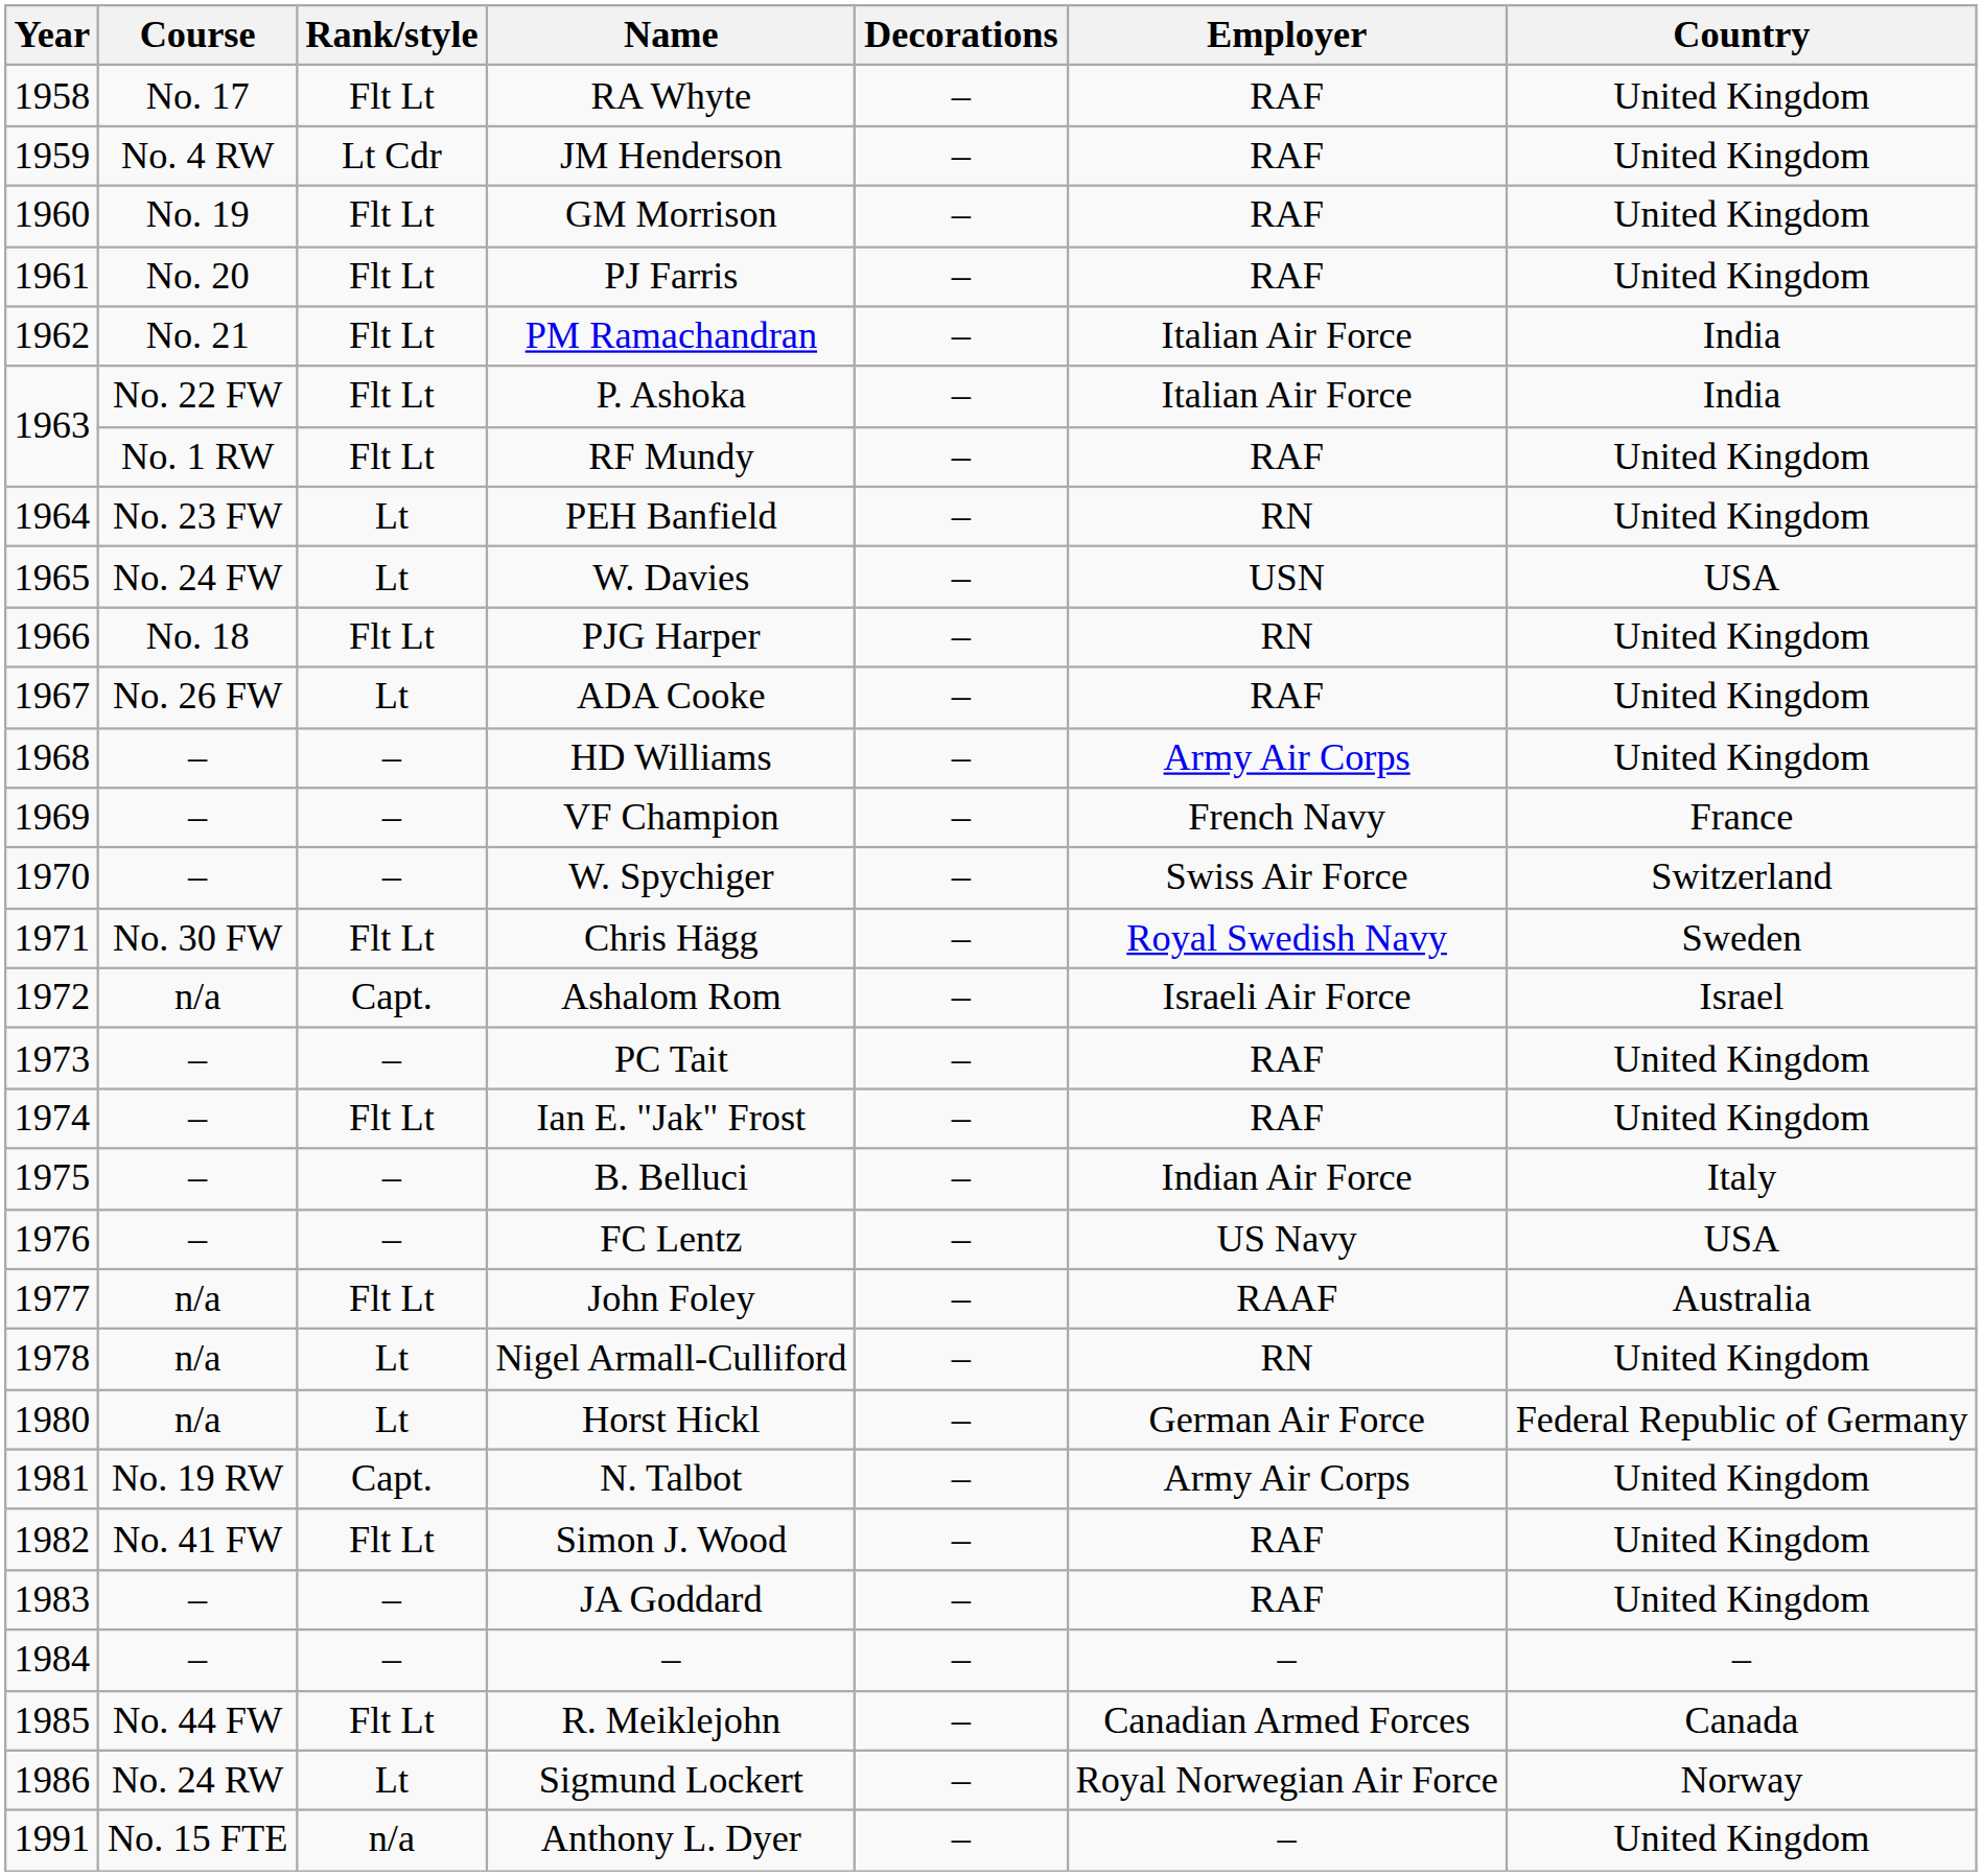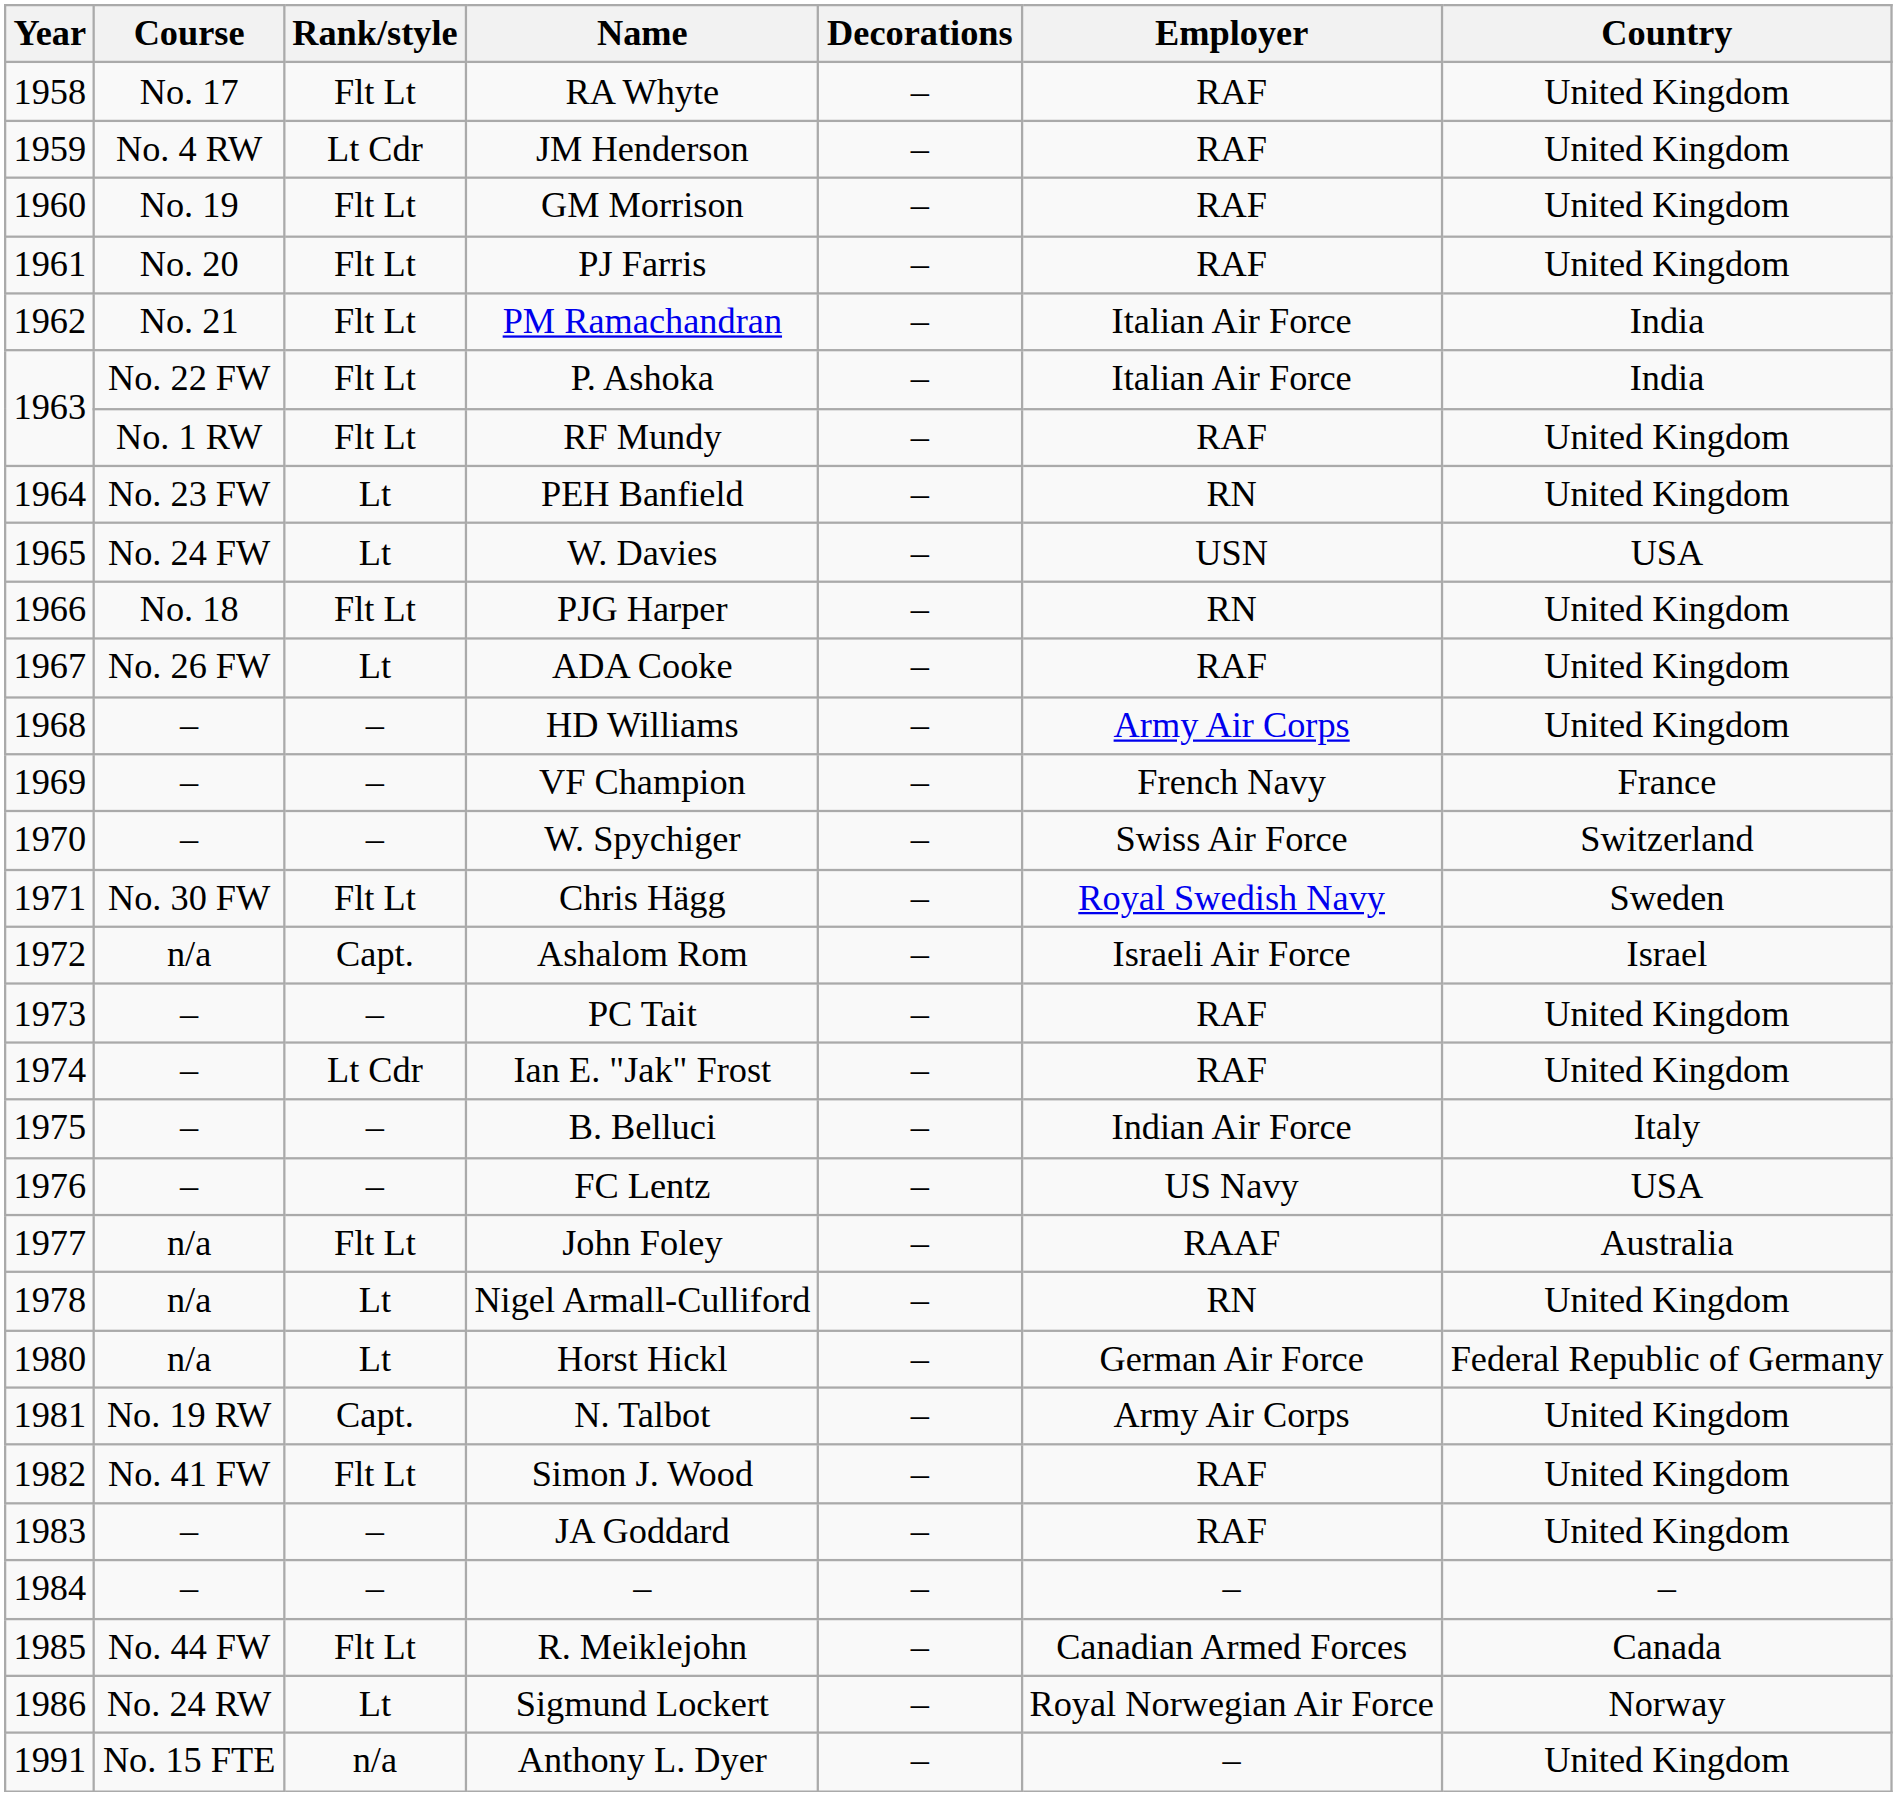 <table class="wikitable collapsible collapsed" style="text-align:center;">
 <tr>
 <th>Year</th>
 <th>Course</th>
 <th>Rank/style</th>
 <th>Name</th>
 <th>Decorations</th>
 <th>Employer</th>
 <th>Country</th>
 </tr>
 <tr>
 <td>1958</td>
 <td>No. 17</td>
 <td>Flt Lt</td>
 <td>RA Whyte</td>
 <td>–</td>
 <td>RAF</td>
 <td>United Kingdom</td>
 </tr>
 <tr>
 <td>1959</td>
 <td>No. 4 RW</td>
 <td>Lt Cdr</td>
 <td>JM Henderson</td>
 <td>–</td>
 <td>RAF</td>
 <td>United Kingdom</td>
 </tr>
 <tr>
 <td>1960</td>
 <td>No. 19</td>
 <td>Flt Lt</td>
 <td>GM Morrison</td>
 <td>–</td>
 <td>RAF</td>
 <td>United Kingdom</td>
 </tr>
 <tr>
 <td>1961</td>
 <td>No. 20</td>
 <td>Flt Lt</td>
 <td>PJ Farris</td>
 <td>–</td>
 <td>RAF</td>
 <td>United Kingdom</td>
 </tr>
 <tr>
 <td>1962</td>
 <td>No. 21</td>
 <td>Flt Lt</td>
 <td><a href='#'>PM Ramachandran</a></td>
 <td>–</td>
 <td>Italian Air Force</td>
 <td>India</td>
 </tr>
 <tr>
 <td rowspan=2>1963</td>
 <td>No. 22 FW</td>
 <td>Flt Lt</td>
 <td>P. Ashoka</td>
 <td>–</td>
 <td>Italian Air Force</td>
 <td>India</td>
 </tr>
 <tr>
 <td>No. 1 RW</td>
 <td>Flt Lt</td>
 <td>RF Mundy</td>
 <td>–</td>
 <td>RAF</td>
 <td>United Kingdom</td>
 </tr>
 <tr>
 <td>1964</td>
 <td>No. 23 FW</td>
 <td>Lt</td>
 <td>PEH Banfield</td>
 <td>–</td>
 <td>RN</td>
 <td>United Kingdom</td>
 </tr>
 <tr>
 <td>1965</td>
 <td>No. 24 FW</td>
 <td>Lt</td>
 <td>W. Davies</td>
 <td>–</td>
 <td>USN</td>
 <td>USA</td>
 </tr>
 <tr>
 <td>1966</td>
 <td>No. 18</td>
 <td>Flt Lt</td>
 <td>PJG Harper</td>
 <td>–</td>
 <td>RN</td>
 <td>United Kingdom</td>
 </tr>
 <tr>
 <td>1967</td>
 <td>No. 26 FW</td>
 <td>Lt</td>
 <td>ADA Cooke</td>
 <td>–</td>
 <td>RAF</td>
 <td>United Kingdom</td>
 </tr>
 <tr>
 <td>1968</td>
 <td>–</td>
 <td>–</td>
 <td>HD Williams</td>
 <td>–</td>
 <td><a href='#'>Army Air Corps</a></td>
 <td>United Kingdom</td>
 </tr>
 <tr>
 <td>1969</td>
 <td>–</td>
 <td>–</td>
 <td>VF Champion</td>
 <td>–</td>
 <td>French Navy</td>
 <td>France</td>
 </tr>
 <tr>
 <td>1970</td>
 <td>–</td>
 <td>–</td>
 <td>W. Spychiger</td>
 <td>–</td>
 <td>Swiss Air Force</td>
 <td>Switzerland</td>
 </tr>
 <tr>
 <td>1971</td>
 <td>No. 30 FW</td>
 <td>Flt Lt</td>
 <td>Chris Hägg</td>
 <td>–</td>
 <td><a href='#'>Royal Swedish Navy</a></td>
 <td>Sweden</td>
 </tr>
 <tr>
 <td>1972</td>
 <td>n/a</td>
 <td>Capt.</td>
 <td>Ashalom Rom</td>
 <td>–</td>
 <td>Israeli Air Force</td>
 <td>Israel</td>
 </tr>
 <tr>
 <td>1973</td>
 <td>–</td>
 <td>–</td>
 <td>PC Tait</td>
 <td>–</td>
 <td>RAF</td>
 <td>United Kingdom</td>
 </tr>
 <tr>
 <td>1974</td>
 <td>–</td>
-<td>Flt Lt</td>
+<td>Lt Cdr</td>
 <td>Ian E. "Jak" Frost</td>
 <td>–</td>
 <td>RAF</td>
 <td>United Kingdom</td>
 </tr>
 <tr>
 <td>1975</td>
 <td>–</td>
 <td>–</td>
 <td>B. Belluci</td>
 <td>–</td>
 <td>Indian Air Force</td>
 <td>Italy</td>
 </tr>
 <tr>
 <td>1976</td>
 <td>–</td>
 <td>–</td>
 <td>FC Lentz</td>
 <td>–</td>
 <td>US Navy</td>
 <td>USA</td>
 </tr>
 <tr>
 <td>1977</td>
 <td>n/a</td>
 <td>Flt Lt</td>
 <td>John Foley</td>
 <td>–</td>
 <td>RAAF</td>
 <td>Australia</td>
 </tr>
 <tr>
 <td>1978</td>
 <td>n/a</td>
 <td>Lt</td>
 <td>Nigel Armall-Culliford</td>
 <td>–</td>
 <td>RN</td>
 <td>United Kingdom</td>
 </tr>
 <tr>
 <td>1980</td>
 <td>n/a</td>
 <td>Lt</td>
 <td>Horst Hickl</td>
 <td>–</td>
 <td>German Air Force</td>
 <td>Federal Republic of Germany</td>
 </tr>
 <tr>
 <td>1981</td>
 <td>No. 19 RW</td>
 <td>Capt.</td>
 <td>N. Talbot</td>
 <td>–</td>
 <td>Army Air Corps</td>
 <td>United Kingdom</td>
 </tr>
 <tr>
 <td>1982</td>
 <td>No. 41 FW</td>
 <td>Flt Lt</td>
 <td>Simon J. Wood</td>
 <td>–</td>
 <td>RAF</td>
 <td>United Kingdom</td>
 </tr>
 <tr>
 <td>1983</td>
 <td>–</td>
 <td>–</td>
 <td>JA Goddard</td>
 <td>–</td>
 <td>RAF</td>
 <td>United Kingdom</td>
 </tr>
 <tr>
 <td>1984</td>
 <td>–</td>
 <td>–</td>
 <td>–</td>
 <td>–</td>
 <td>–</td>
 <td>–</td>
 </tr>
 <tr>
 <td>1985</td>
 <td>No. 44 FW</td>
 <td>Flt Lt</td>
 <td>R. Meiklejohn</td>
 <td>–</td>
 <td>Canadian Armed Forces</td>
 <td>Canada</td>
 </tr>
 <tr>
 <td>1986</td>
 <td>No. 24 RW</td>
 <td>Lt</td>
 <td>Sigmund Lockert</td>
 <td>–</td>
 <td>Royal Norwegian Air Force</td>
 <td>Norway</td>
 </tr>
 <tr>
 <td>1991</td>
 <td>No. 15 FTE</td>
 <td>n/a</td>
 <td>Anthony L. Dyer</td>
 <td>–</td>
 <td>–</td>
 <td>United Kingdom</td>
 </tr>
 </table>
